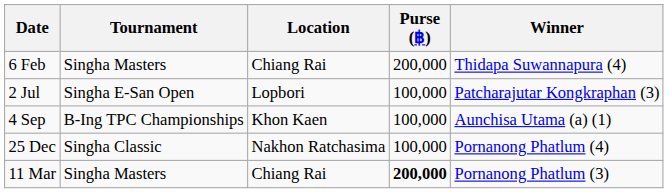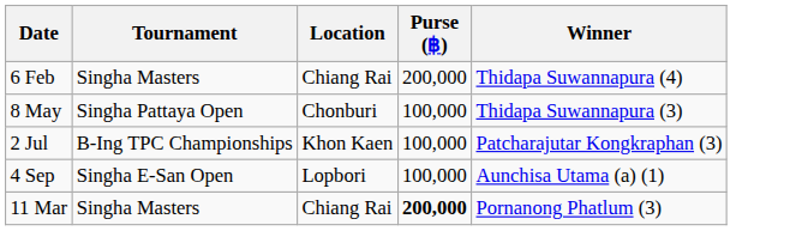 <table class="wikitable" style="font-size:95%">
 <tr>
 <th>Date</th>
 <th>Tournament</th>
 <th>Location</th>
 <th>Purse<br>(<a href='#'>฿</a>)</th>
 <th>Winner</th>
 </tr>
 <tr>
 <td>6 Feb</td>
 <td>Singha Masters</td>
 <td>Chiang Rai</td>
 <td align="right">200,000</td>
 <td> <a href='#'>Thidapa Suwannapura</a> (4)</td>
 </tr>
 <tr>
+<td>8 May</td>
+<td>Singha Pattaya Open</td>
+<td>Chonburi</td>
+<td align="right">100,000</td>
+<td> <a href='#'>Thidapa Suwannapura</a> (3)</td>
+</tr>
+<tr>
 <td>2 Jul</td>
-<td>Singha E-San Open</td>
-<td>Lopbori</td>
+<td>B-Ing TPC Championships</td>
+<td>Khon Kaen</td>
 <td align="right">100,000</td>
 <td> <a href='#'>Patcharajutar Kongkraphan</a> (3)</td>
 </tr>
 <tr>
 <td>4 Sep</td>
-<td>B-Ing TPC Championships</td>
-<td>Khon Kaen</td>
+<td>Singha E-San Open</td>
+<td>Lopbori</td>
 <td align="right">100,000</td>
 <td> <a href='#'>Aunchisa Utama</a> (a) (1)</td>
-</tr>
-<tr>
-<td>25 Dec</td>
-<td>Singha Classic</td>
-<td>Nakhon Ratchasima</td>
-<td align="right">100,000</td>
-<td> <a href='#'>Pornanong Phatlum</a> (4)</td>
 </tr>
 <tr>
 <td>11 Mar</td>
 <td>Singha Masters</td>
 <td>Chiang Rai</td>
 <td align="right"><strong>200,000</strong></td>
 <td> <a href='#'>Pornanong Phatlum</a> (3)</td>
 </tr>
 </table>
